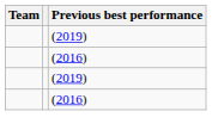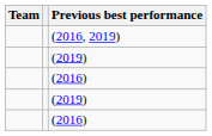 <table class="wikitable sortable">
 <tr>
 <th>Team</th>
 <th data-sort-type="number"></th>
 <th>Previous best performance</th>
+</tr>
+<tr>
+<td></td>
+<td style="text-align:center"></td>
+<td> (<a href='#'>2016</a>, <a href='#'>2019</a>)</td>
 </tr>
 <tr>
 <td></td>
 <td style="text-align:center"></td>
 <td> (<a href='#'>2019</a>)</td>
 </tr>
 <tr>
 <td></td>
 <td style="text-align:center"></td>
 <td> (<a href='#'>2016</a>)</td>
 </tr>
 <tr>
 <td></td>
 <td style="text-align:center"></td>
 <td> (<a href='#'>2019</a>)</td>
 </tr>
 <tr>
 <td></td>
 <td style="text-align:center"></td>
 <td> (<a href='#'>2016</a>)</td>
 </tr>
 </table>
